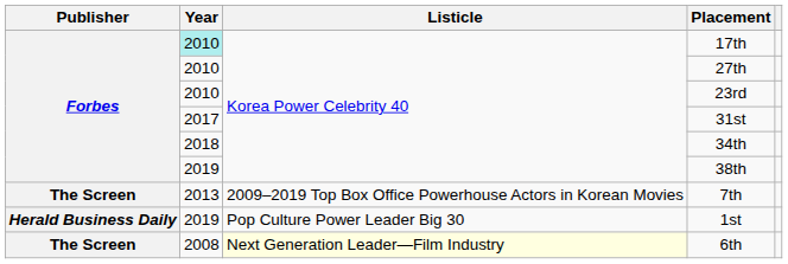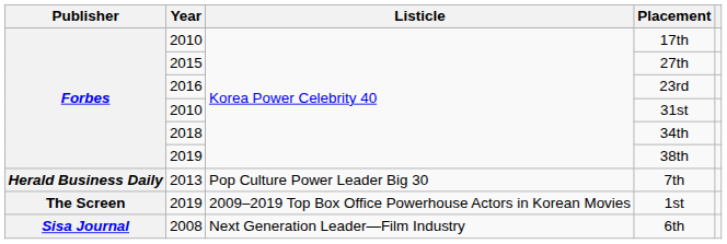 <table class="wikitable plainrowheaders sortable" style="margin-right: 0;">
 <tr>
 <th scope="col">Publisher</th>
 <th scope="col">Year</th>
 <th scope="col">Listicle</th>
 <th scope="col">Placement</th>
 <th scope="col" class="unsortable"></th>
 </tr>
 <tr>
 <th scope="row" rowspan="6"><em><a href='#'>Forbes</a></em></th>
-<td style="background: paleturquoise;">2010</td>
+<td>2010</td>
 <td rowspan="6"><a href='#'>Korea Power Celebrity 40</a></td>
 <td align=center>17th</td>
 <td style="text-align:center;"></td>
 </tr>
 <tr>
-<td>2010</td>
+<td>2015</td>
 <td align=center>27th</td>
 <td style="text-align:center;"></td>
 </tr>
 <tr>
-<td>2010</td>
+<td>2016</td>
 <td align=center>23rd</td>
 <td style="text-align:center;"></td>
 </tr>
 <tr>
-<td>2017</td>
+<td>2010</td>
 <td align=center>31st</td>
 <td style="text-align:center;"></td>
 </tr>
 <tr>
 <td>2018</td>
 <td align=center>34th</td>
 <td style="text-align:center;"></td>
 </tr>
 <tr>
 <td>2019</td>
 <td align=center>38th</td>
 <td style="text-align:center;"></td>
 </tr>
 <tr>
-<th scope="row">The Screen</th>
+<th scope="row"><em>Herald Business Daily</em></th>
 <td>2013</td>
-<td>2009–2019 Top Box Office Powerhouse Actors in Korean Movies</td>
+<td>Pop Culture Power Leader Big 30</td>
 <td align=center>7th</td>
 <td align=center></td>
 </tr>
 <tr>
-<th scope="row"><em>Herald Business Daily</em></th>
+<th scope="row">The Screen</th>
 <td>2019</td>
-<td>Pop Culture Power Leader Big 30</td>
+<td>2009–2019 Top Box Office Powerhouse Actors in Korean Movies</td>
 <td align=center>1st</td>
 <td align=center></td>
 </tr>
 <tr>
-<th scope="row">The Screen</th>
+<th rowspan="1" scope="row"><em><a href='#'>Sisa Journal</a></em></th>
 <td>2008</td>
-<td style="background: lightyellow;">Next Generation Leader—Film Industry</td>
+<td>Next Generation Leader—Film Industry</td>
 <td align=center>6th</td>
 <td align=center></td>
 </tr>
 </table>
